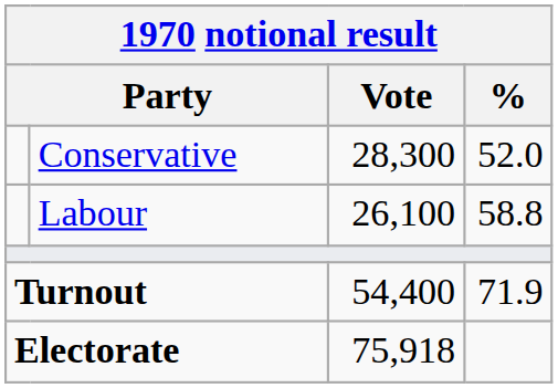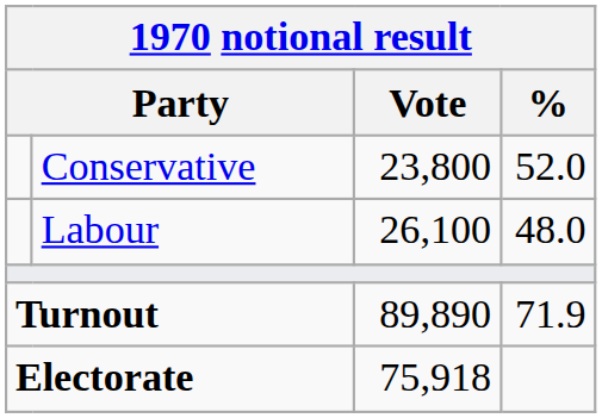 <table class="wikitable">
 <tr>
 <th colspan="4"><a href='#'>1970</a> <a href='#'>notional result</a></th>
 </tr>
 <tr>
 <th bgcolor="#DDDDFF" width="130px" colspan="2">Party</th>
 <th bgcolor="#DDDDFF" width="50px">Vote</th>
 <th bgcolor="#DDDDFF" width="30px">%</th>
 </tr>
 <tr>
 <td></td>
 <td><a href='#'>Conservative</a></td>
-<td align=right>28,300</td>
+<td align=right>23,800</td>
 <td align=right>52.0</td>
 </tr>
 <tr>
 <td></td>
 <td><a href='#'>Labour</a></td>
 <td align=right>26,100</td>
-<td align=right>58.8</td>
+<td align=right>48.0</td>
 </tr>
 <tr>
 <td colspan="4" bgcolor="#EAECF0"></td>
 </tr>
 <tr>
 <td colspan="2"><strong>Turnout</strong></td>
-<td align=right>54,400</td>
+<td align=right>89,890</td>
 <td align=right>71.9</td>
 </tr>
 <tr>
 <td colspan="2"><strong>Electorate</strong></td>
 <td align=right>75,918</td>
 </tr>
 </table>
